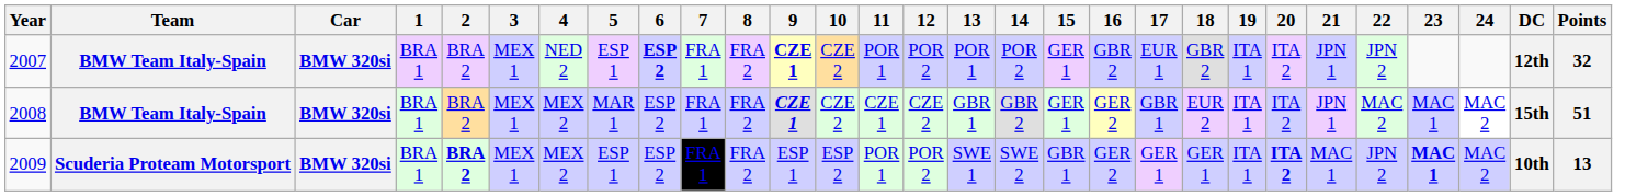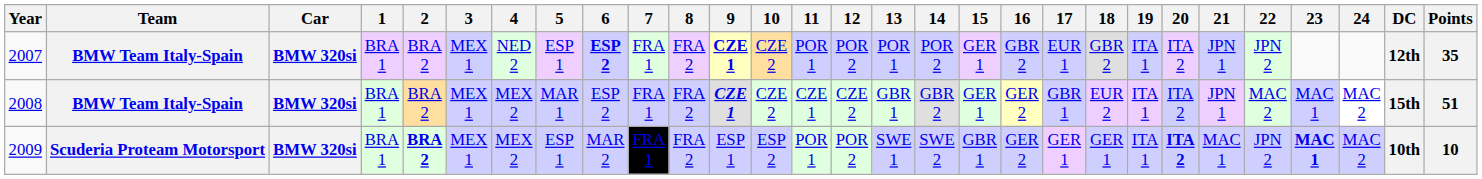 <table class="wikitable" style="text-align:center; font-size:85%">
 <tr>
 <th>Year</th>
 <th>Team</th>
 <th>Car</th>
 <th>1</th>
 <th>2</th>
 <th>3</th>
 <th>4</th>
 <th>5</th>
 <th>6</th>
 <th>7</th>
 <th>8</th>
 <th>9</th>
 <th>10</th>
 <th>11</th>
 <th>12</th>
 <th>13</th>
 <th>14</th>
 <th>15</th>
 <th>16</th>
 <th>17</th>
 <th>18</th>
 <th>19</th>
 <th>20</th>
 <th>21</th>
 <th>22</th>
 <th>23</th>
 <th>24</th>
 <th>DC</th>
 <th>Points</th>
 </tr>
 <tr>
 <td><a href='#'>2007</a></td>
 <th nowrap><a href='#'>BMW Team Italy-Spain</a></th>
 <th nowrap><a href='#'>BMW 320si</a></th>
 <td style="background:#efcfff;"><a href='#'>BRA<br>1</a><br></td>
 <td style="background:#efcfff;"><a href='#'>BRA<br>2</a><br></td>
 <td style="background:#cfcfff;"><a href='#'>MEX<br>1</a><br></td>
 <td style="background:#dfffdf;"><a href='#'>NED<br>2</a><br></td>
 <td style="background:#efcfff;"><a href='#'>ESP<br>1</a><br></td>
 <td style="background:#cfcfff;"><strong><a href='#'>ESP<br>2</a><br></strong></td>
 <td style="background:#dfffdf;"><a href='#'>FRA<br>1</a><br></td>
 <td style="background:#efcfff;"><a href='#'>FRA<br>2</a><br></td>
 <td style="background:#ffffbf;"><strong><a href='#'>CZE<br>1</a></strong><br></td>
 <td style="background:#ffdf9f;"><a href='#'>CZE<br>2</a><br></td>
 <td style="background:#cfcfff;"><a href='#'>POR<br>1</a><br></td>
 <td style="background:#cfcfff;"><a href='#'>POR<br>2</a><br></td>
 <td style="background:#cfcfff;"><a href='#'>POR<br>1</a><br></td>
 <td style="background:#cfcfff;"><a href='#'>POR<br>2</a><br></td>
 <td style="background:#efcfff;"><a href='#'>GER<br>1</a><br></td>
 <td style="background:#cfcfff;"><a href='#'>GBR<br>2</a><br></td>
 <td style="background:#cfcfff;"><a href='#'>EUR<br>1</a><br></td>
 <td style="background:#dfdfdf;"><a href='#'>GBR<br>2</a><br></td>
 <td style="background:#cfcfff;"><a href='#'>ITA<br>1</a><br></td>
 <td style="background:#efcfff;"><a href='#'>ITA<br>2</a><br></td>
 <td style="background:#cfcfff;"><a href='#'>JPN<br>1</a><br></td>
 <td style="background:#dfffdf;"><a href='#'>JPN<br>2</a><br></td>
 <td></td>
 <td></td>
 <th>12th</th>
-<th>32</th>
+<th>35</th>
 </tr>
 <tr>
 <td><a href='#'>2008</a></td>
 <th nowrap><a href='#'>BMW Team Italy-Spain</a></th>
 <th nowrap><a href='#'>BMW 320si</a></th>
 <td style="background:#dfffdf;"><a href='#'>BRA<br>1</a><br></td>
 <td style="background:#ffdf9f;"><a href='#'>BRA<br>2</a><br></td>
 <td style="background:#cfcfff;"><a href='#'>MEX<br>1</a><br></td>
 <td style="background:#cfcfff;"><a href='#'>MEX<br>2</a><br></td>
 <td style="background:#cfcfff;"><a href='#'>MAR<br>1</a><br></td>
 <td style="background:#cfcfff;"><a href='#'>ESP<br>2</a><br></td>
 <td style="background:#cfcfff;"><a href='#'>FRA<br>1</a><br></td>
 <td style="background:#cfcfff;"><a href='#'>FRA<br>2</a><br></td>
 <td style="background:#dfdfdf;"><strong><em><a href='#'>CZE<br>1</a></em><br></strong></td>
 <td style="background:#dfffdf;"><a href='#'>CZE<br>2</a><br></td>
 <td style="background:#dfffdf;"><a href='#'>CZE<br>1</a><br></td>
 <td style="background:#dfffdf;"><a href='#'>CZE<br>2</a><br></td>
 <td style="background:#dfffdf;"><a href='#'>GBR<br>1</a><br></td>
 <td style="background:#dfdfdf;"><a href='#'>GBR<br>2</a><br></td>
 <td style="background:#dfffdf;"><a href='#'>GER<br>1</a><br></td>
 <td style="background:#ffffbf;"><a href='#'>GER<br>2</a><br></td>
 <td style="background:#cfcfff;"><a href='#'>GBR<br>1</a><br></td>
 <td style="background:#efcfff;"><a href='#'>EUR<br>2</a><br></td>
 <td style="background:#efcfff;"><a href='#'>ITA<br>1</a><br></td>
 <td style="background:#cfcfff;"><a href='#'>ITA<br>2</a><br></td>
 <td style="background:#efcfff;"><a href='#'>JPN<br>1</a><br></td>
 <td style="background:#dfffdf;"><a href='#'>MAC<br>2</a><br></td>
 <td style="background:#cfcfff;"><a href='#'>MAC<br>1</a><br></td>
 <td style="background:#ffffff;"><a href='#'>MAC<br>2</a><br></td>
 <th>15th</th>
 <th>51</th>
 </tr>
 <tr>
 <td><a href='#'>2009</a></td>
 <th nowrap><a href='#'>Scuderia Proteam Motorsport</a></th>
 <th nowrap><a href='#'>BMW 320si</a></th>
 <td style="background:#dfffdf;"><a href='#'>BRA<br>1</a><br></td>
 <td style="background:#dfffdf;"><strong><a href='#'>BRA<br>2</a></strong><br></td>
 <td style="background:#cfcfff;"><a href='#'>MEX<br>1</a><br></td>
 <td style="background:#cfcfff;"><a href='#'>MEX<br>2</a><br></td>
 <td style="background:#cfcfff;"><a href='#'>ESP<br>1</a><br></td>
-<td style="background:#cfcfff;"><a href='#'>ESP<br>2</a><br></td>
+<td style="background:#cfcfff;"><a href='#'>MAR<br>2</a><br></td>
 <td style="background:black; color:white"><a href='#'><span>FRA<br>1</span></a><br></td>
 <td style="background:#cfcfff;"><a href='#'>FRA<br>2</a><br></td>
 <td style="background:#cfcfff;"><a href='#'>ESP<br>1</a><br></td>
 <td style="background:#cfcfff;"><a href='#'>ESP<br>2</a><br></td>
 <td style="background:#dfffdf;"><a href='#'>POR<br>1</a><br></td>
 <td style="background:#dfffdf;"><a href='#'>POR<br>2</a><br></td>
 <td style="background:#cfcfff;"><a href='#'>SWE<br>1</a><br></td>
 <td style="background:#cfcfff;"><a href='#'>SWE<br>2</a><br></td>
 <td style="background:#cfcfff;"><a href='#'>GBR<br>1</a><br></td>
 <td style="background:#cfcfff;"><a href='#'>GER<br>2</a><br></td>
 <td style="background:#efcfff;"><a href='#'>GER<br>1</a><br></td>
 <td style="background:#cfcfff;"><a href='#'>GER<br>1</a><br></td>
 <td style="background:#cfcfff;"><a href='#'>ITA<br>1</a><br></td>
 <td style="background:#cfcfff;"><strong><a href='#'>ITA<br>2</a><br></strong></td>
 <td style="background:#cfcfff;"><a href='#'>MAC<br>1</a><br></td>
 <td style="background:#cfcfff;"><a href='#'>JPN<br>2</a><br></td>
 <td style="background:#cfcfff;"><strong><a href='#'>MAC<br>1</a><br></strong></td>
 <td style="background:#cfcfff;"><a href='#'>MAC<br>2</a><br></td>
 <th>10th</th>
-<th>13</th>
+<th>10</th>
 </tr>
 </table>
